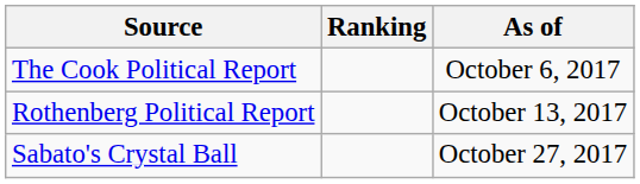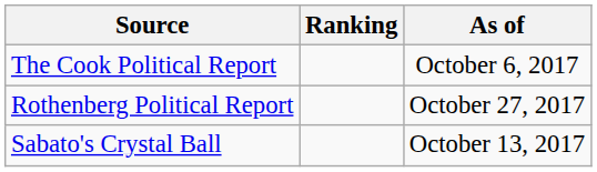 <table class="wikitable" style="text-align:center">
 <tr>
 <th>Source</th>
 <th>Ranking</th>
 <th>As of</th>
 </tr>
 <tr>
 <td align=left><a href='#'>The Cook Political Report</a></td>
 <td></td>
 <td>October 6, 2017</td>
 </tr>
 <tr>
 <td align=left><a href='#'>Rothenberg Political Report</a></td>
 <td></td>
-<td>October 13, 2017</td>
+<td>October 27, 2017</td>
 </tr>
 <tr>
 <td align=left><a href='#'>Sabato's Crystal Ball</a></td>
 <td></td>
-<td>October 27, 2017</td>
+<td>October 13, 2017</td>
 </tr>
 </table>
